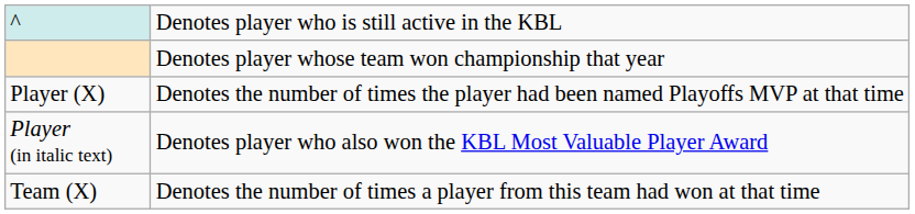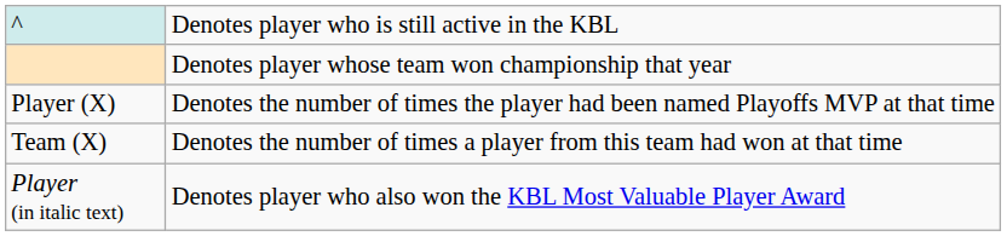 <table class="wikitable">
 <tr>
 <td style="background-color:#CFECEC; border:1px solid #aaaaaa; width:6em">^</td>
 <td>Denotes player who is still active in the KBL</td>
 </tr>
 <tr>
 <td style="background-color:#FFE6BD; border:1px solid #aaaaaa; width:6em"></td>
 <td>Denotes player whose team won championship that year</td>
 </tr>
 <tr>
 <td>Player (X)</td>
 <td>Denotes the number of times the player had been named Playoffs MVP at that time</td>
 </tr>
 <tr>
+<td>Team (X)</td>
+<td>Denotes the number of times a player from this team had won at that time</td>
+</tr>
+<tr>
 <td><em>Player</em><br><small>(in italic text)</small></td>
 <td>Denotes player who also won the <a href='#'>KBL Most Valuable Player Award</a></td>
 </tr>
-<tr>
-<td>Team (X)</td>
-<td>Denotes the number of times a player from this team had won at that time</td>
-</tr>
 </table>
